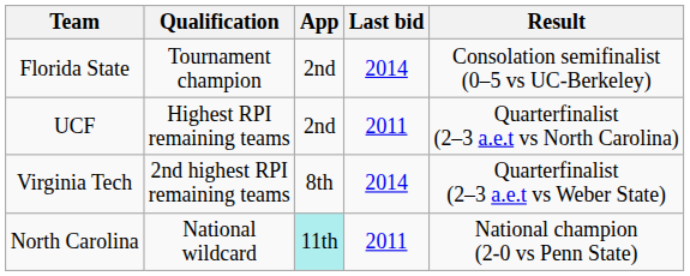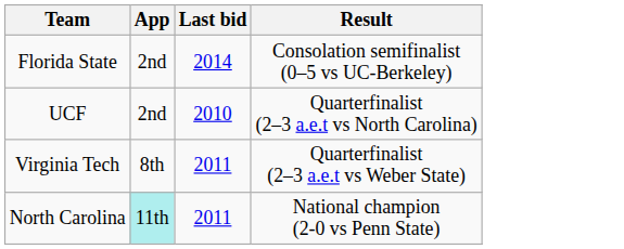 <table class="wikitable sortable" style="text-align:center">
 <tr>
 <th>Team</th>
-<th>Qualification</th>
 <th>App</th>
 <th>Last bid</th>
 <th>Result</th>
 </tr>
 <tr>
 <td>Florida State</td>
-<td>Tournament<br>champion</td>
 <td>2nd</td>
 <td><a href='#'>2014</a></td>
 <td>Consolation semifinalist<br>(0–5 vs UC-Berkeley)</td>
 </tr>
 <tr>
 <td>UCF</td>
-<td>Highest RPI<br>remaining teams</td>
 <td>2nd</td>
-<td><a href='#'>2011</a></td>
+<td><a href='#'>2010</a></td>
 <td>Quarterfinalist<br>(2–3 <a href='#'>a.e.t</a> vs North Carolina)</td>
 </tr>
 <tr>
 <td>Virginia Tech</td>
-<td>2nd highest RPI<br>remaining teams</td>
 <td>8th</td>
-<td><a href='#'>2014</a></td>
+<td><a href='#'>2011</a></td>
 <td>Quarterfinalist<br>(2–3 <a href='#'>a.e.t</a> vs Weber State)</td>
 </tr>
 <tr>
 <td>North Carolina</td>
-<td>National<br>wildcard</td>
 <td style="background: paleturquoise;">11th</td>
 <td><a href='#'>2011</a></td>
 <td>National champion<br>(2-0 vs Penn State)</td>
 </tr>
 </table>
